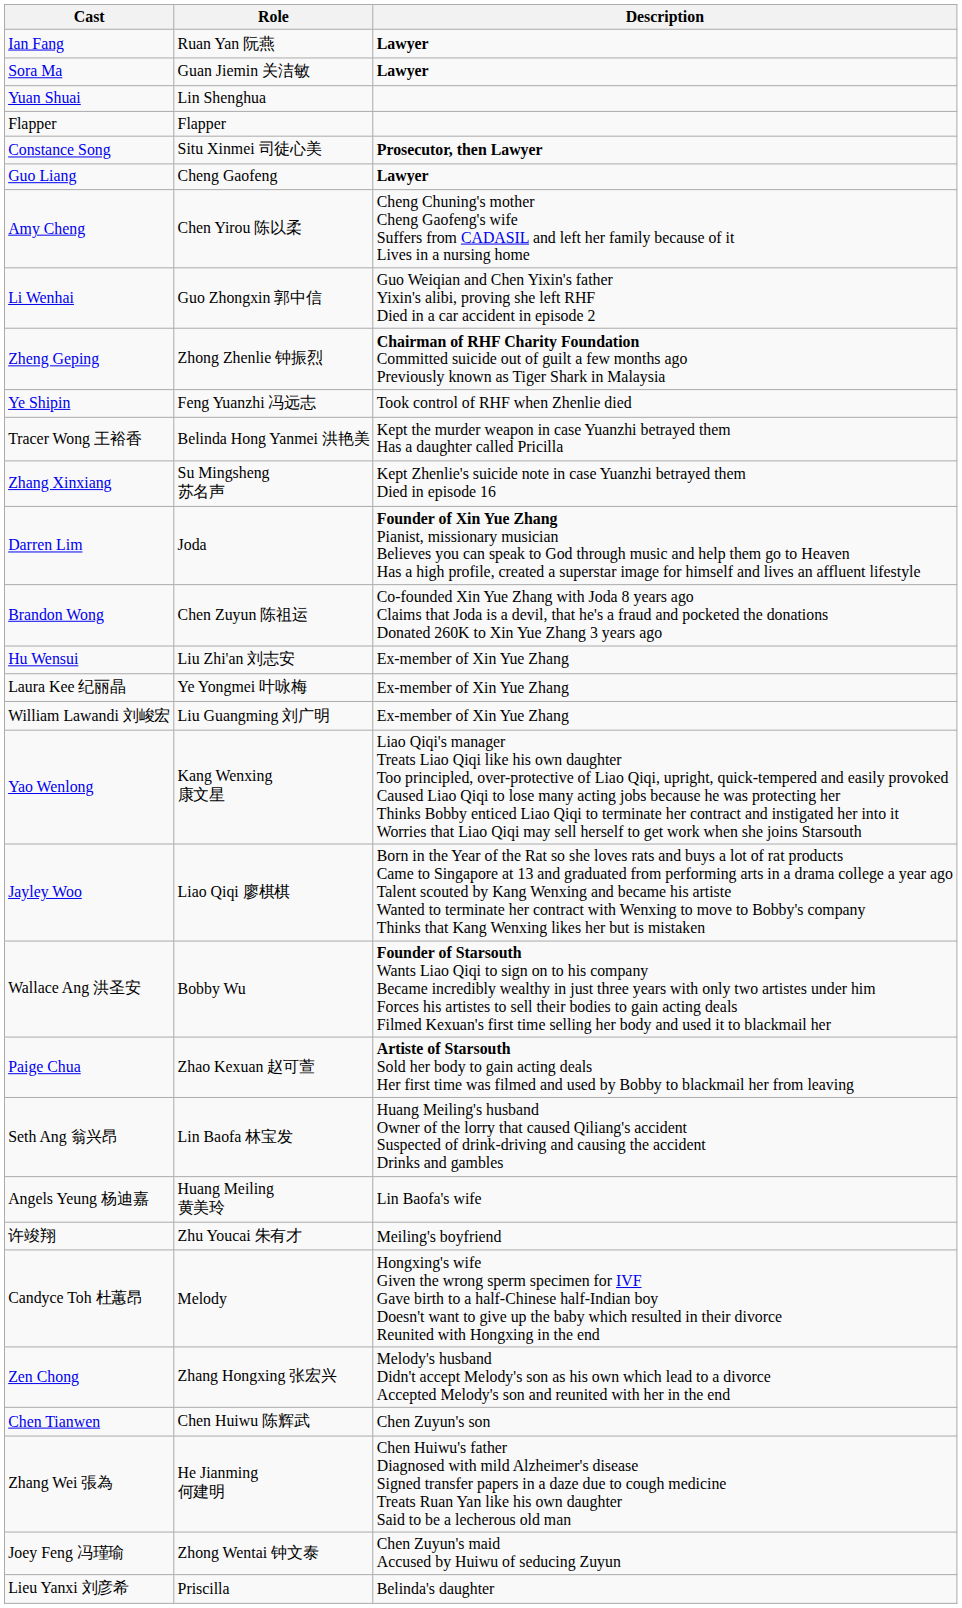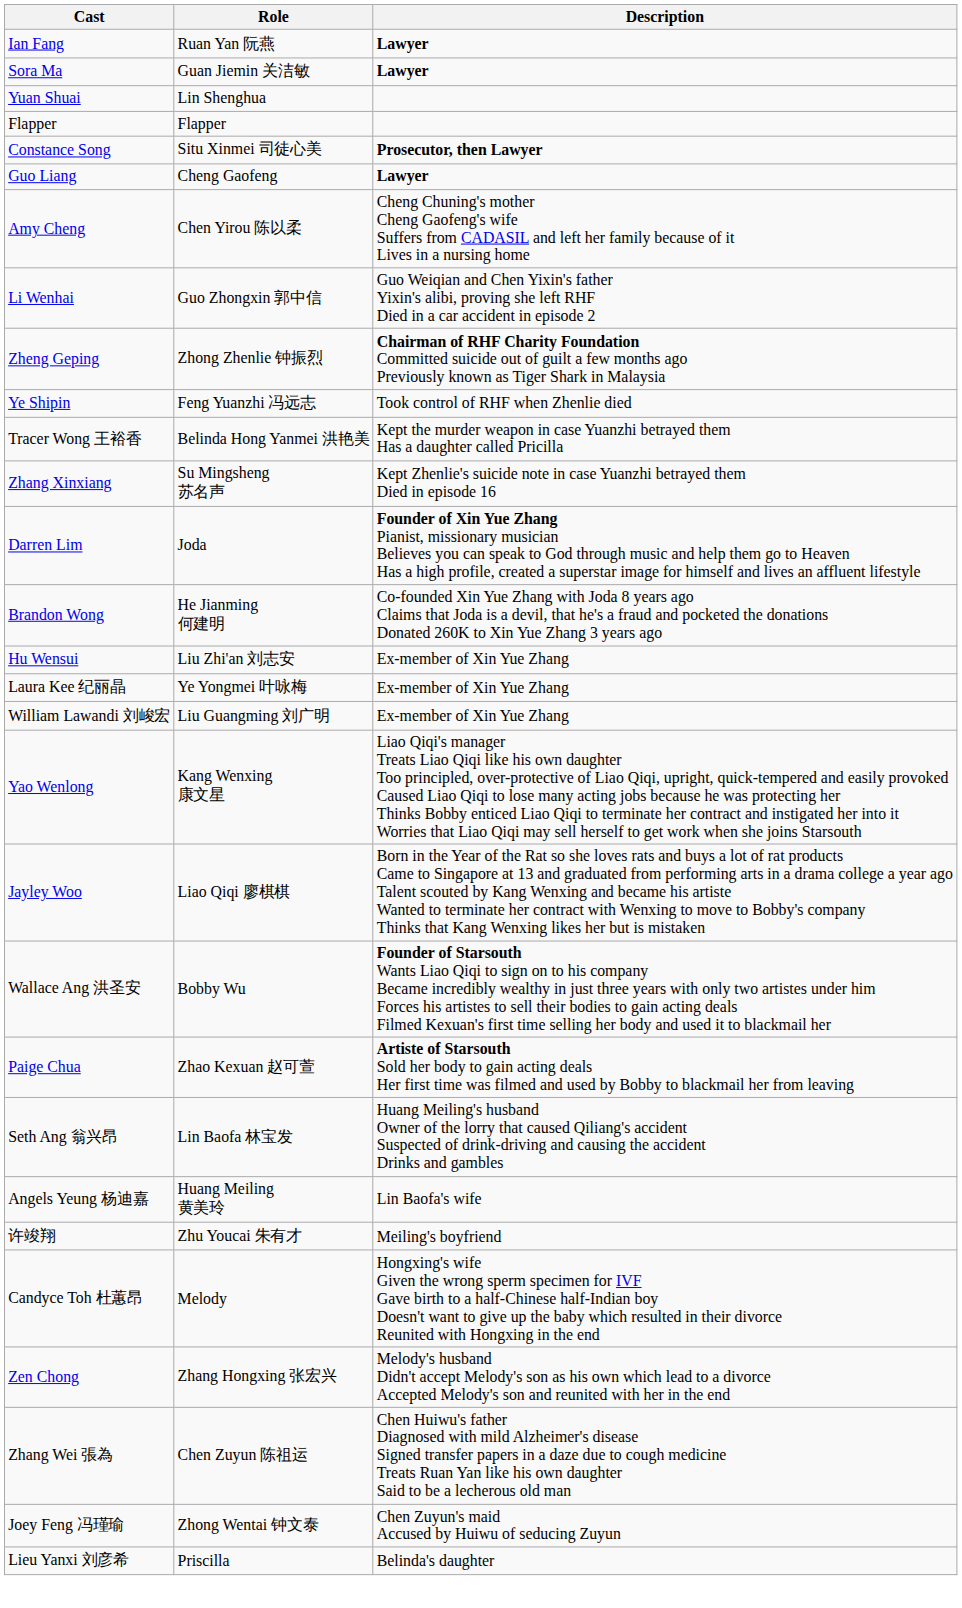 <table class="wikitable">
 <tr>
 <th>Cast</th>
 <th>Role</th>
 <th>Description</th>
 </tr>
 <tr>
 <td><a href='#'>Ian Fang</a></td>
 <td>Ruan Yan 阮燕</td>
 <td><strong>Lawyer</strong></td>
 </tr>
 <tr>
 <td><a href='#'>Sora Ma</a></td>
 <td>Guan Jiemin 关洁敏</td>
 <td><strong>Lawyer</strong></td>
 </tr>
 <tr>
 <td><a href='#'>Yuan Shuai</a></td>
 <td>Lin Shenghua</td>
 <td></td>
 </tr>
 <tr>
 <td>Flapper</td>
 <td>Flapper</td>
 <td></td>
 </tr>
 <tr>
 <td><a href='#'>Constance Song</a></td>
 <td>Situ Xinmei 司徒心美</td>
 <td><strong>Prosecutor, then Lawyer</strong></td>
 </tr>
 <tr>
 <td><a href='#'>Guo Liang</a></td>
 <td>Cheng Gaofeng</td>
 <td><strong>Lawyer</strong></td>
 </tr>
 <tr>
 <td><a href='#'>Amy Cheng</a></td>
 <td>Chen Yirou 陈以柔</td>
 <td>Cheng Chuning's mother<br> Cheng Gaofeng's wife<br> Suffers from <a href='#'>CADASIL</a> and left her family because of it<br> Lives in a nursing home</td>
 </tr>
 <tr>
 <td><a href='#'>Li Wenhai</a></td>
 <td>Guo Zhongxin 郭中信</td>
 <td>Guo Weiqian and Chen Yixin's father<br> Yixin's alibi, proving she left RHF<br> Died in a car accident in episode 2</td>
 </tr>
 <tr>
 <td><a href='#'>Zheng Geping</a></td>
 <td>Zhong Zhenlie 钟振烈</td>
 <td><strong>Chairman of RHF Charity Foundation</strong> <br> Committed suicide out of guilt a few months ago<br> Previously known as Tiger Shark in Malaysia</td>
 </tr>
 <tr>
 <td><a href='#'>Ye Shipin</a></td>
 <td>Feng Yuanzhi 冯远志</td>
 <td>Took control of RHF when Zhenlie died</td>
 </tr>
 <tr>
 <td>Tracer Wong 王裕香</td>
 <td>Belinda Hong Yanmei 洪艳美</td>
 <td>Kept the murder weapon in case Yuanzhi betrayed them<br> Has a daughter called Pricilla</td>
 </tr>
 <tr>
 <td><a href='#'>Zhang Xinxiang</a></td>
 <td>Su Mingsheng<br> 苏名声</td>
 <td>Kept Zhenlie's suicide note in case Yuanzhi betrayed them<br> Died in episode 16</td>
 </tr>
 <tr>
 <td><a href='#'>Darren Lim</a></td>
 <td>Joda</td>
 <td><strong>Founder of Xin Yue Zhang</strong><br> Pianist, missionary musician<br> Believes you can speak to God through music and help them go to Heaven<br> Has a high profile, created a superstar image for himself and lives an affluent lifestyle</td>
 </tr>
 <tr>
 <td><a href='#'>Brandon Wong</a></td>
-<td>Chen Zuyun 陈祖运</td>
+<td>He Jianming<br> 何建明</td>
 <td>Co-founded Xin Yue Zhang with Joda 8 years ago<br> Claims that Joda is a devil, that he's a fraud and pocketed the donations<br> Donated 260K to Xin Yue Zhang 3 years ago</td>
 </tr>
 <tr>
 <td><a href='#'>Hu Wensui</a></td>
 <td>Liu Zhi'an 刘志安</td>
 <td>Ex-member of Xin Yue Zhang</td>
 </tr>
 <tr>
 <td>Laura Kee 纪丽晶</td>
 <td>Ye Yongmei 叶咏梅</td>
 <td>Ex-member of Xin Yue Zhang</td>
 </tr>
 <tr>
 <td>William Lawandi 刘峻宏</td>
 <td>Liu Guangming 刘广明</td>
 <td>Ex-member of Xin Yue Zhang</td>
 </tr>
 <tr>
 <td><a href='#'>Yao Wenlong</a></td>
 <td>Kang Wenxing<br> 康文星</td>
 <td>Liao Qiqi's manager<br> Treats Liao Qiqi like his own daughter<br> Too principled, over-protective of Liao Qiqi, upright, quick-tempered and easily provoked<br> Caused Liao Qiqi to lose many acting jobs because he was protecting her<br> Thinks Bobby enticed Liao Qiqi to terminate her contract and instigated her into it<br> Worries that Liao Qiqi may sell herself to get work when she joins Starsouth</td>
 </tr>
 <tr>
 <td><a href='#'>Jayley Woo</a></td>
 <td>Liao Qiqi 廖棋棋</td>
 <td>Born in the Year of the Rat so she loves rats and buys a lot of rat products<br> Came to Singapore at 13 and graduated from performing arts in a drama college a year ago<br> Talent scouted by Kang Wenxing and became his artiste<br> Wanted to terminate her contract with Wenxing to move to Bobby's company<br> Thinks that Kang Wenxing likes her but is mistaken</td>
 </tr>
 <tr>
 <td>Wallace Ang 洪圣安</td>
 <td>Bobby Wu</td>
 <td><strong>Founder of Starsouth</strong> <br> Wants Liao Qiqi to sign on to his company<br> Became incredibly wealthy in just three years with only two artistes under him<br> Forces his artistes to sell their bodies to gain acting deals<br> Filmed Kexuan's first time selling her body and used it to blackmail her</td>
 </tr>
 <tr>
 <td><a href='#'>Paige Chua</a></td>
 <td>Zhao Kexuan 赵可萱</td>
 <td><strong>Artiste of Starsouth</strong> <br> Sold her body to gain acting deals<br> Her first time was filmed and used by Bobby to blackmail her from leaving</td>
 </tr>
 <tr>
 <td>Seth Ang 翁兴昂</td>
 <td>Lin Baofa 林宝发</td>
 <td>Huang Meiling's husband<br> Owner of the lorry that caused Qiliang's accident<br> Suspected of drink-driving and causing the accident<br> Drinks and gambles</td>
 </tr>
 <tr>
 <td>Angels Yeung 杨迪嘉</td>
 <td>Huang Meiling<br> 黄美玲</td>
 <td>Lin Baofa's wife</td>
 </tr>
 <tr>
 <td>许竣翔</td>
 <td>Zhu Youcai 朱有才</td>
 <td>Meiling's boyfriend</td>
 </tr>
 <tr>
 <td>Candyce Toh 杜蕙昂</td>
 <td>Melody</td>
 <td>Hongxing's wife<br> Given the wrong sperm specimen for <a href='#'>IVF</a><br> Gave birth to a half-Chinese half-Indian boy<br> Doesn't want to give up the baby which resulted in their divorce<br> Reunited with Hongxing in the end</td>
 </tr>
 <tr>
 <td><a href='#'>Zen Chong</a></td>
 <td>Zhang Hongxing 张宏兴</td>
 <td>Melody's husband<br> Didn't accept Melody's son as his own which lead to a divorce<br> Accepted Melody's son and reunited with her in the end</td>
 </tr>
 <tr>
-<td><a href='#'>Chen Tianwen</a></td>
-<td>Chen Huiwu 陈辉武</td>
-<td>Chen Zuyun's son</td>
-</tr>
-<tr>
 <td>Zhang Wei 張為</td>
-<td>He Jianming<br> 何建明</td>
+<td>Chen Zuyun 陈祖运</td>
 <td>Chen Huiwu's father<br> Diagnosed with mild Alzheimer's disease<br> Signed transfer papers in a daze due to cough medicine<br> Treats Ruan Yan like his own daughter<br> Said to be a lecherous old man</td>
 </tr>
 <tr>
 <td>Joey Feng 冯瑾瑜</td>
 <td>Zhong Wentai 钟文泰</td>
 <td>Chen Zuyun's maid<br> Accused by Huiwu of seducing Zuyun</td>
 </tr>
 <tr>
 <td>Lieu Yanxi 刘彦希</td>
 <td>Priscilla</td>
 <td>Belinda's daughter</td>
 </tr>
 </table>
